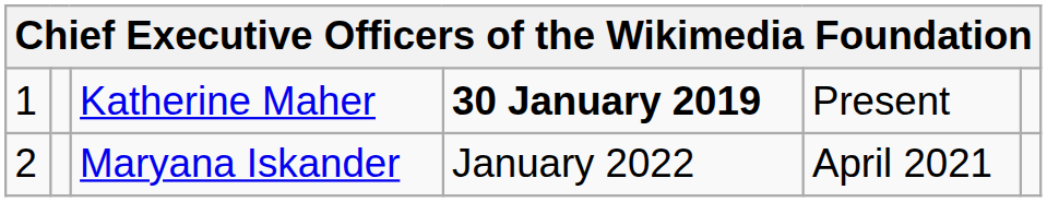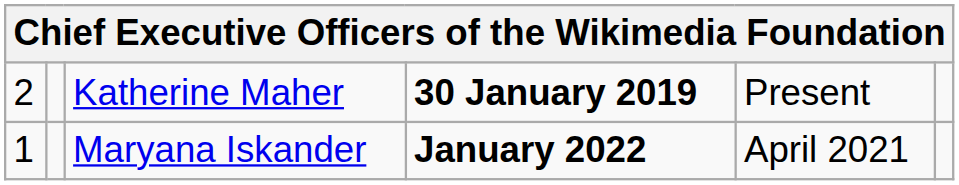 <table class="wikitable">
 <tr>
 <th colspan="6">Chief Executive Officers of the Wikimedia Foundation</th>
 </tr>
 <tr>
-<td>1</td>
+<td>2</td>
 <td></td>
 <td><a href='#'>Katherine Maher</a></td>
 <td><strong>30 January 2019</strong></td>
 <td>Present</td>
 <td></td>
 </tr>
 <tr>
-<td>2</td>
+<td>1</td>
 <td></td>
 <td><a href='#'>Maryana Iskander</a></td>
-<td>January 2022</td>
+<td><strong>January 2022</strong></td>
 <td>April 2021</td>
 <td></td>
 </tr>
 </table>
